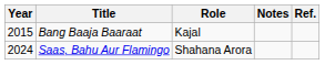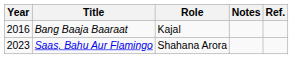 <table class="wikitable sortable">
 <tr>
 <th>Year</th>
 <th>Title</th>
 <th>Role</th>
 <th class="unsortable">Notes</th>
 <th class="unsortable">Ref.</th>
 </tr>
 <tr>
-<td>2015</td>
+<td>2016</td>
 <td><em>Bang Baaja Baaraat</em></td>
 <td>Kajal</td>
 <td></td>
 <td></td>
 </tr>
 <tr>
-<td>2024</td>
+<td>2023</td>
 <td><em><a href='#'>Saas, Bahu Aur Flamingo</a></em></td>
 <td>Shahana Arora</td>
 <td></td>
 <td></td>
 </tr>
 </table>
